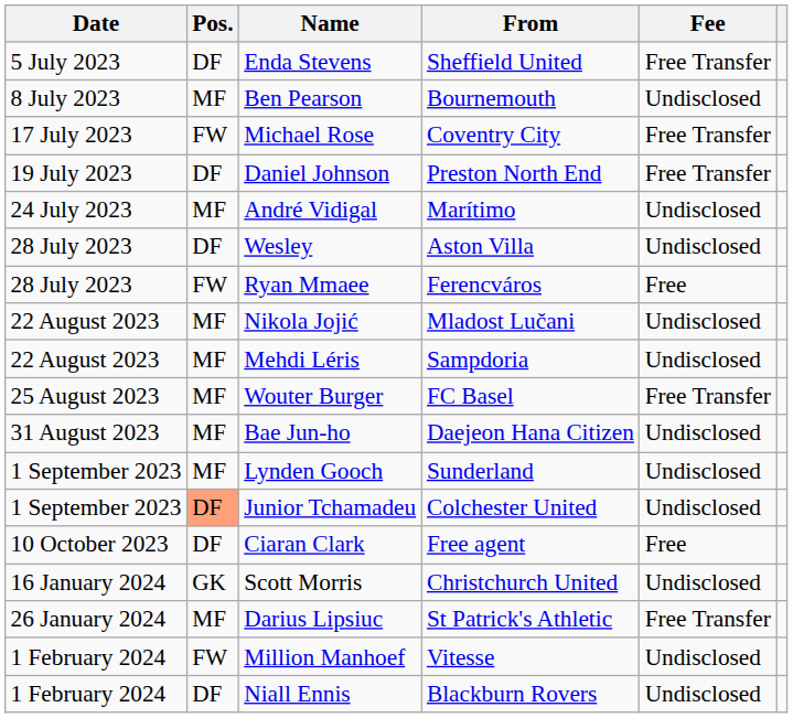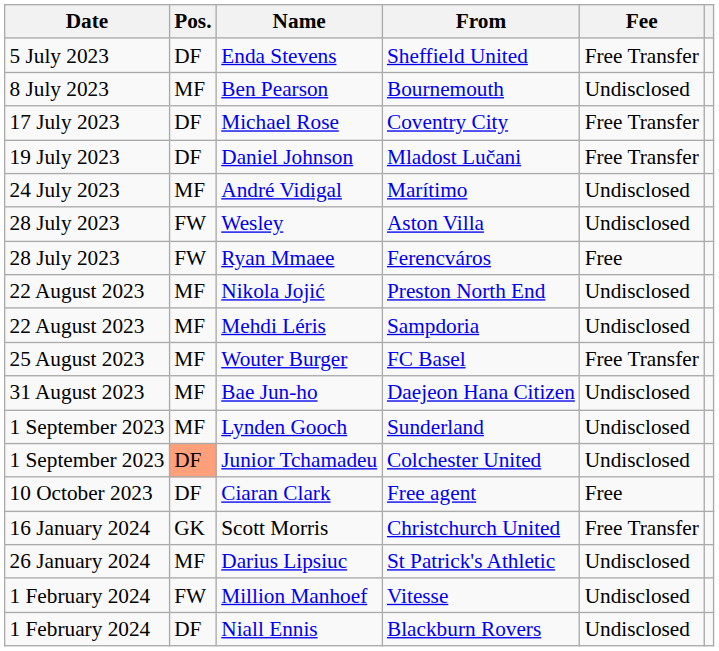 <table class="wikitable">
 <tr>
 <th>Date</th>
 <th>Pos.</th>
 <th>Name</th>
 <th>From</th>
 <th>Fee</th>
 <th></th>
 </tr>
 <tr>
 <td>5 July 2023</td>
 <td>DF</td>
 <td> <a href='#'>Enda Stevens</a></td>
 <td> <a href='#'>Sheffield United</a></td>
 <td>Free Transfer</td>
 <td></td>
 </tr>
 <tr>
 <td>8 July 2023</td>
 <td>MF</td>
 <td> <a href='#'>Ben Pearson</a></td>
 <td> <a href='#'>Bournemouth</a></td>
 <td>Undisclosed</td>
 <td></td>
 </tr>
 <tr>
 <td>17 July 2023</td>
-<td>FW</td>
+<td>DF</td>
 <td> <a href='#'>Michael Rose</a></td>
 <td> <a href='#'>Coventry City</a></td>
 <td>Free Transfer</td>
 <td></td>
 </tr>
 <tr>
 <td>19 July 2023</td>
 <td>DF</td>
 <td> <a href='#'>Daniel Johnson</a></td>
-<td> <a href='#'>Preston North End</a></td>
+<td> <a href='#'>Mladost Lučani</a></td>
 <td>Free Transfer</td>
 <td></td>
 </tr>
 <tr>
 <td>24 July 2023</td>
 <td>MF</td>
 <td> <a href='#'>André Vidigal</a></td>
 <td> <a href='#'>Marítimo</a></td>
 <td>Undisclosed</td>
 <td></td>
 </tr>
 <tr>
 <td>28 July 2023</td>
-<td>DF</td>
+<td>FW</td>
 <td> <a href='#'>Wesley</a></td>
 <td> <a href='#'>Aston Villa</a></td>
 <td>Undisclosed</td>
 <td></td>
 </tr>
 <tr>
 <td>28 July 2023</td>
 <td>FW</td>
 <td> <a href='#'>Ryan Mmaee</a></td>
 <td> <a href='#'>Ferencváros</a></td>
 <td>Free</td>
 <td></td>
 </tr>
 <tr>
 <td>22 August 2023</td>
 <td>MF</td>
 <td> <a href='#'>Nikola Jojić</a></td>
-<td> <a href='#'>Mladost Lučani</a></td>
+<td> <a href='#'>Preston North End</a></td>
 <td>Undisclosed</td>
 <td></td>
 </tr>
 <tr>
 <td>22 August 2023</td>
 <td>MF</td>
 <td> <a href='#'>Mehdi Léris</a></td>
 <td> <a href='#'>Sampdoria</a></td>
 <td>Undisclosed</td>
 <td></td>
 </tr>
 <tr>
 <td>25 August 2023</td>
 <td>MF</td>
 <td> <a href='#'>Wouter Burger</a></td>
 <td> <a href='#'>FC Basel</a></td>
 <td>Free Transfer</td>
 <td></td>
 </tr>
 <tr>
 <td>31 August 2023</td>
 <td>MF</td>
 <td> <a href='#'>Bae Jun-ho</a></td>
 <td> <a href='#'>Daejeon Hana Citizen</a></td>
 <td>Undisclosed</td>
 <td></td>
 </tr>
 <tr>
 <td>1 September 2023</td>
 <td>MF</td>
 <td> <a href='#'>Lynden Gooch</a></td>
 <td> <a href='#'>Sunderland</a></td>
 <td>Undisclosed</td>
 <td></td>
 </tr>
 <tr>
 <td>1 September 2023</td>
 <td style="background: lightsalmon;">DF</td>
 <td> <a href='#'>Junior Tchamadeu</a></td>
 <td> <a href='#'>Colchester United</a></td>
 <td>Undisclosed</td>
 <td></td>
 </tr>
 <tr>
 <td>10 October 2023</td>
 <td>DF</td>
 <td> <a href='#'>Ciaran Clark</a></td>
 <td><a href='#'>Free agent</a></td>
 <td>Free</td>
 <td></td>
 </tr>
 <tr>
 <td>16 January 2024</td>
 <td>GK</td>
 <td> Scott Morris</td>
 <td> <a href='#'>Christchurch United</a></td>
-<td>Undisclosed</td>
+<td>Free Transfer</td>
 <td></td>
 </tr>
 <tr>
 <td>26 January 2024</td>
 <td>MF</td>
 <td> <a href='#'>Darius Lipsiuc</a></td>
 <td> <a href='#'>St Patrick's Athletic</a></td>
-<td>Free Transfer</td>
+<td>Undisclosed</td>
 <td></td>
 </tr>
 <tr>
 <td>1 February 2024</td>
 <td>FW</td>
 <td> <a href='#'>Million Manhoef</a></td>
 <td> <a href='#'>Vitesse</a></td>
 <td>Undisclosed</td>
 <td></td>
 </tr>
 <tr>
 <td>1 February 2024</td>
 <td>DF</td>
 <td> <a href='#'>Niall Ennis</a></td>
 <td> <a href='#'>Blackburn Rovers</a></td>
 <td>Undisclosed</td>
 <td></td>
 </tr>
 </table>
